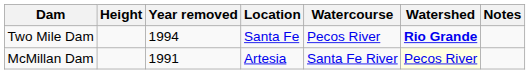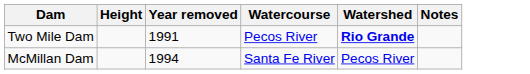 <table class="wikitable sortable">
 <tr>
 <th>Dam</th>
 <th>Height</th>
 <th>Year removed</th>
-<th>Location</th>
 <th>Watercourse</th>
 <th>Watershed</th>
 <th>Notes</th>
 </tr>
 <tr>
 <td>Two Mile Dam</td>
 <td></td>
-<td>1994</td>
-<td><a href='#'>Santa Fe</a><br></td>
+<td>1991</td>
 <td><a href='#'>Pecos River</a></td>
 <td><strong><a href='#'>Rio Grande</a></strong></td>
 <td></td>
 </tr>
 <tr>
 <td>McMillan Dam</td>
 <td></td>
-<td>1991</td>
-<td><a href='#'>Artesia</a><br></td>
+<td>1994</td>
 <td><a href='#'>Santa Fe River</a></td>
-<td style="background: lightyellow;"><a href='#'>Pecos River</a></td>
+<td><a href='#'>Pecos River</a></td>
 <td></td>
 </tr>
 </table>
